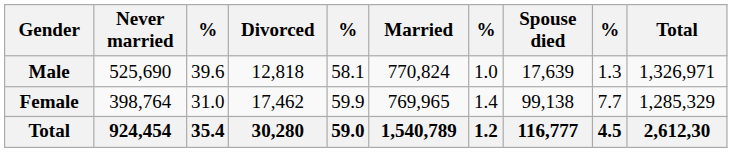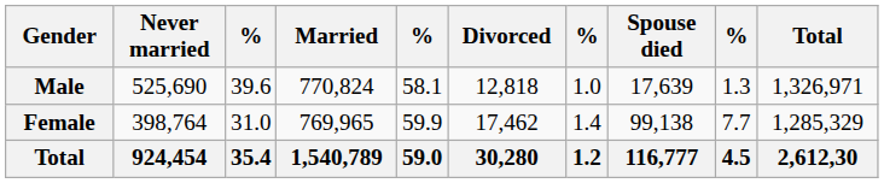 <table class="wikitable">
 <tr>
 <th style="width:80pt;">Gender</th>
 <th style="width:80pt;">Never married</th>
 <th style="width:20pt;">%</th>
+<th style="width:80pt;">Married</th>
+<th style="width:20pt;">%</th>
 <th style="width:80pt;">Divorced</th>
-<th style="width:20pt;">%</th>
-<th style="width:80pt;">Married</th>
 <th style="width:20pt;">%</th>
 <th style="width:80pt;">Spouse died</th>
 <th style="width:20pt;">%</th>
 <th style="width:80pt;">Total</th>
 </tr>
 <tr>
 <th style="width:80pt;">Male</th>
 <td style="text-align:center;">525,690</td>
 <td style="text-align:center;">39.6</td>
+<td style="text-align:center;">770,824</td>
+<td style="text-align:center;">58.1</td>
 <td style="text-align:center;">12,818</td>
-<td style="text-align:center;">58.1</td>
-<td style="text-align:center;">770,824</td>
 <td style="text-align:center;">1.0</td>
 <td style="text-align:center;">17,639</td>
 <td style="text-align:center;">1.3</td>
 <td style="text-align:center;">1,326,971</td>
 </tr>
 <tr>
 <th style="width:80pt;">Female</th>
 <td style="text-align:center;">398,764</td>
 <td style="text-align:center;">31.0</td>
+<td style="text-align:center;">769,965</td>
+<td style="text-align:center;">59.9</td>
 <td style="text-align:center;">17,462</td>
-<td style="text-align:center;">59.9</td>
-<td style="text-align:center;">769,965</td>
 <td style="text-align:center;">1.4</td>
 <td style="text-align:center;">99,138</td>
 <td style="text-align:center;">7.7</td>
 <td style="text-align:center;">1,285,329</td>
 </tr>
 <tr>
 <th>Total</th>
 <th>924,454</th>
 <th>35.4</th>
+<th>1,540,789</th>
+<th>59.0</th>
 <th>30,280</th>
-<th>59.0</th>
-<th>1,540,789</th>
 <th>1.2</th>
 <th>116,777</th>
 <th>4.5</th>
 <th>2,612,30</th>
 </tr>
 </table>
